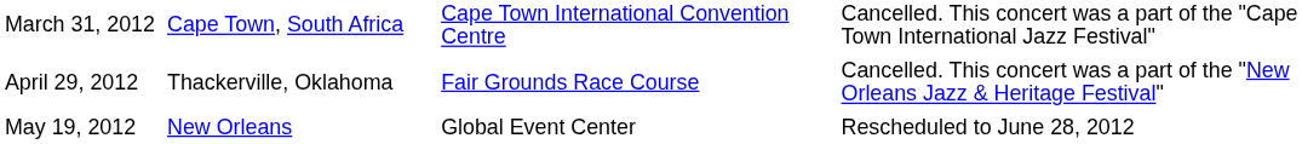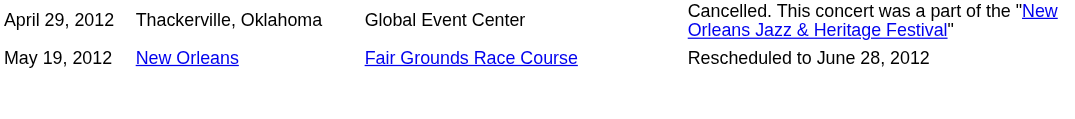 <table cellpadding="2" style="border: 0px solid darkgray; font-size:90%">
 <tr>
 <th width="150"></th>
 <th width="250"></th>
 <th width="400"></th>
 <th width="500"></th>
 </tr>
-<tr border="0">
-<td>March 31, 2012</td>
-<td><a href='#'>Cape Town</a>, <a href='#'>South Africa</a></td>
-<td><a href='#'>Cape Town International Convention Centre</a></td>
-<td>Cancelled. This concert was a part of the "Cape Town International Jazz Festival"</td>
-</tr>
 <tr>
 <td>April 29, 2012</td>
 <td>Thackerville, Oklahoma</td>
-<td><a href='#'>Fair Grounds Race Course</a></td>
+<td>Global Event Center</td>
 <td>Cancelled. This concert was a part of the "<a href='#'>New Orleans Jazz & Heritage Festival</a>"</td>
 </tr>
 <tr>
 <td>May 19, 2012</td>
 <td><a href='#'>New Orleans</a></td>
-<td>Global Event Center</td>
+<td><a href='#'>Fair Grounds Race Course</a></td>
 <td>Rescheduled to June 28, 2012</td>
 </tr>
 <tr>
 </tr>
 </table>
